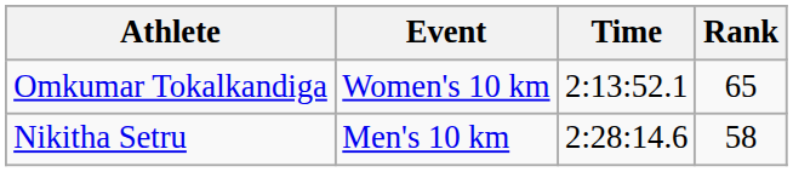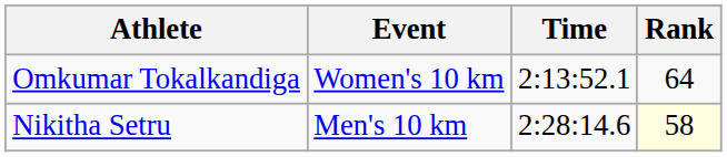 <table class="wikitable" style="font-size:90%;">
 <tr>
 <th>Athlete</th>
 <th>Event</th>
 <th>Time</th>
 <th>Rank</th>
 </tr>
 <tr align=center>
 <td align=left><a href='#'>Omkumar Tokalkandiga</a></td>
 <td align=left><a href='#'>Women's 10 km</a></td>
 <td>2:13:52.1</td>
-<td>65</td>
+<td>64</td>
 </tr>
 <tr align=center>
 <td align=left><a href='#'>Nikitha Setru</a></td>
 <td align=left><a href='#'>Men's 10 km</a></td>
 <td>2:28:14.6</td>
-<td>58</td>
+<td style="background: lightyellow;">58</td>
 </tr>
 </table>
